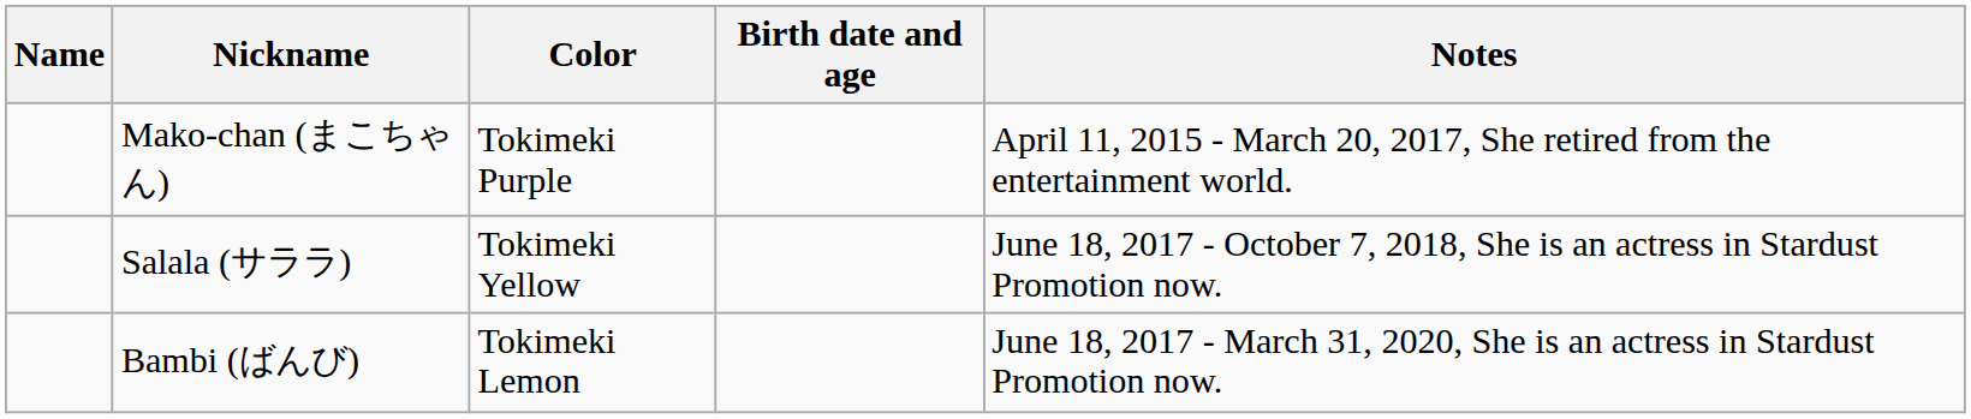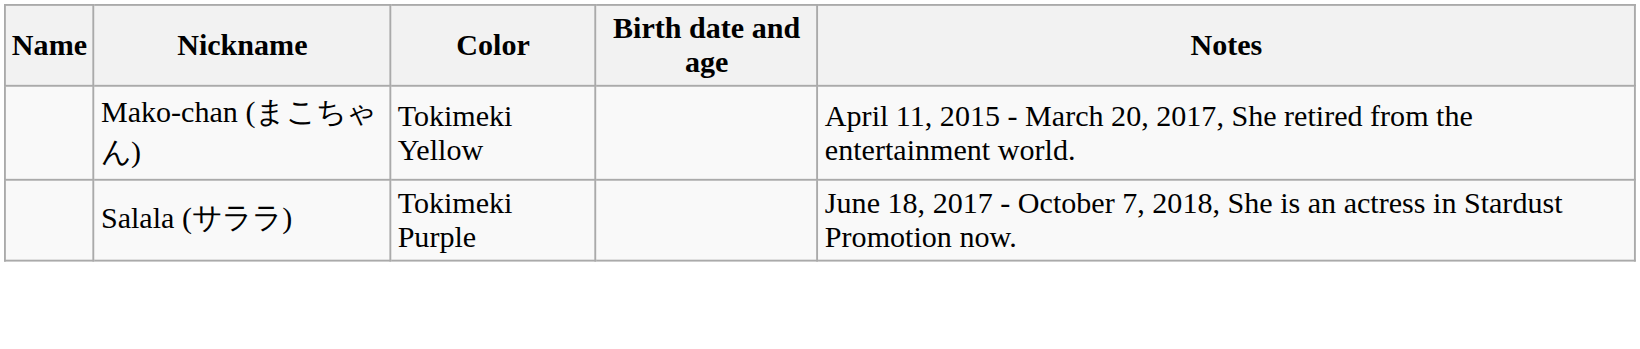 <table class="wikitable">
 <tr>
 <th>Name</th>
 <th>Nickname</th>
 <th>Color</th>
 <th>Birth date and age</th>
 <th>Notes</th>
 </tr>
 <tr>
 <td></td>
 <td>Mako-chan (まこちゃん)</td>
-<td> Tokimeki Purple</td>
+<td> Tokimeki Yellow</td>
 <td></td>
 <td>April 11, 2015 - March 20, 2017, She retired from the entertainment world.</td>
 </tr>
 <tr>
 <td></td>
 <td>Salala (サララ)</td>
-<td> Tokimeki Yellow</td>
+<td> Tokimeki Purple</td>
 <td></td>
 <td>June 18, 2017 - October 7, 2018, She is an actress in Stardust Promotion now.</td>
 </tr>
-<tr>
-<td></td>
-<td>Bambi (ばんび)</td>
-<td> Tokimeki Lemon</td>
-<td></td>
-<td>June 18, 2017 - March 31, 2020, She is an actress in Stardust Promotion now.</td>
-</tr>
 </table>
